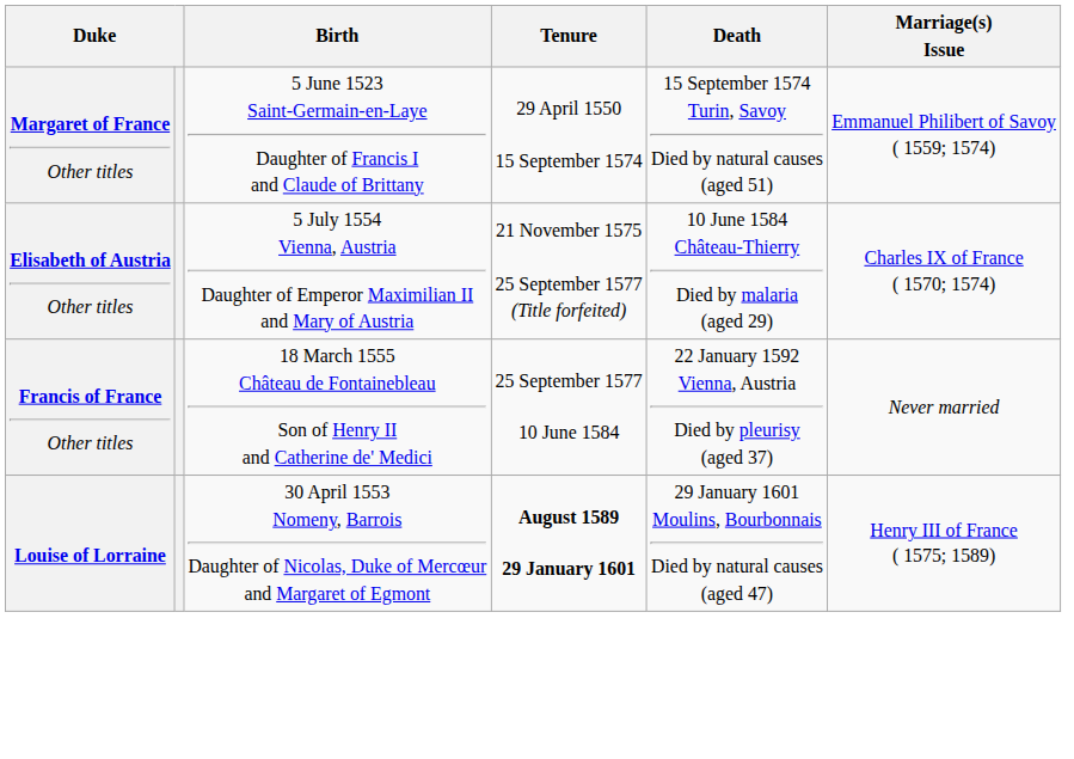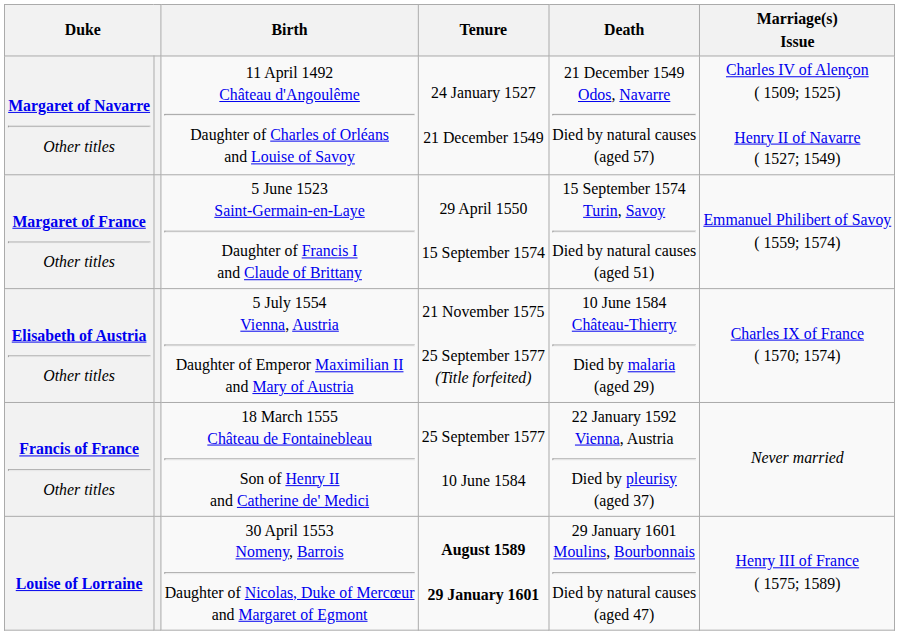 <table class="wikitable" style="line-height:1.4em; text-align:center">
 <tr>
 <th colspan=2>Duke</th>
 <th>Birth</th>
 <th>Tenure</th>
 <th>Death</th>
 <th>Marriage(s)<br>Issue</th>
+</tr>
+<tr>
+<th style="font-weight:normal"><br><strong><a href='#'>Margaret of Navarre</a></strong><hr><em>Other titles</em><br></th>
+<th style="font-weight:normal"></th>
+<td>11 April 1492<br><a href='#'>Château d'Angoulême</a><hr>Daughter of <a href='#'>Charles of Orléans</a><br>and <a href='#'>Louise of Savoy</a></td>
+<td>24 January 1527<br><br>21 December 1549</td>
+<td>21 December 1549<br><a href='#'>Odos</a>, <a href='#'>Navarre</a><hr>Died by natural causes<br>(aged 57)</td>
+<td> <a href='#'>Charles IV of Alençon</a><br>( 1509;  1525)<br><br> <a href='#'>Henry II of Navarre</a><br>( 1527;  1549)<br></td>
 </tr>
 <tr>
 <th style="font-weight:normal"><br><strong><a href='#'>Margaret of France</a></strong><hr><em>Other titles</em><br></th>
 <th style="font-weight:normal"></th>
 <td>5 June 1523<br><a href='#'>Saint-Germain-en-Laye</a><hr>Daughter of <a href='#'>Francis I</a><br>and <a href='#'>Claude of Brittany</a></td>
 <td>29 April 1550<br><br>15 September 1574</td>
 <td>15 September 1574<br><a href='#'>Turin</a>, <a href='#'>Savoy</a><hr>Died by natural causes<br>(aged 51)</td>
 <td><a href='#'>Emmanuel Philibert of Savoy</a><br>( 1559;  1574)<br></td>
 </tr>
 <tr>
 <th style="font-weight:normal"><br><strong><a href='#'>Elisabeth of Austria</a></strong><hr><em>Other titles</em><br></th>
 <th style="font-weight:normal"></th>
 <td>5 July 1554<br><a href='#'>Vienna</a>, <a href='#'>Austria</a><hr>Daughter of Emperor <a href='#'>Maximilian II</a><br>and <a href='#'>Mary of Austria</a></td>
 <td>21 November 1575<br><br>25 September 1577<br><em>(Title forfeited)</em></td>
 <td>10 June 1584<br><a href='#'>Château-Thierry</a><hr>Died by <a href='#'>malaria</a><br>(aged 29)</td>
 <td><a href='#'>Charles IX of France</a><br>( 1570;  1574)<br></td>
 </tr>
 <tr>
 <th style="font-weight:normal"><br><strong><a href='#'>Francis of France</a></strong><hr><em>Other titles</em><br></th>
 <th style="font-weight:normal"></th>
 <td>18 March 1555<br><a href='#'>Château de Fontainebleau</a><hr>Son of <a href='#'>Henry II</a><br>and <a href='#'>Catherine de' Medici</a></td>
 <td>25 September 1577<br><br>10 June 1584</td>
 <td>22 January 1592<br><a href='#'>Vienna</a>, Austria<hr>Died by <a href='#'>pleurisy</a><br>(aged 37)</td>
 <td><em>Never married</em></td>
 </tr>
 <tr>
 <th style="font-weight:normal"><br><strong><a href='#'>Louise of Lorraine</a></strong></th>
 <th style="font-weight:normal"></th>
 <td>30 April 1553<br><a href='#'>Nomeny</a>, <a href='#'>Barrois</a><hr>Daughter of <a href='#'>Nicolas, Duke of Mercœur</a><br>and <a href='#'>Margaret of Egmont</a></td>
 <td><strong>August 1589<br><br>29 January 1601</strong></td>
 <td>29 January 1601<br><a href='#'>Moulins</a>, <a href='#'>Bourbonnais</a><hr>Died by natural causes<br>(aged 47)</td>
 <td><a href='#'>Henry III of France</a><br>( 1575;  1589)<br></td>
 </tr>
 </table>
